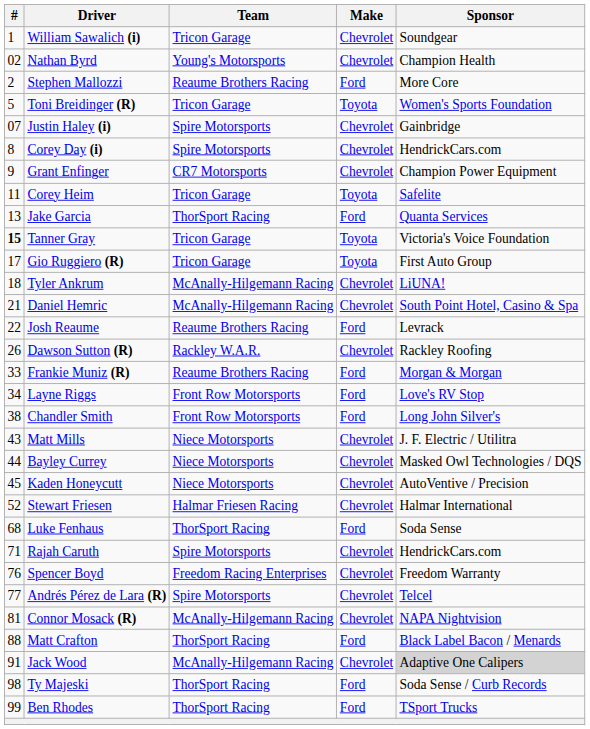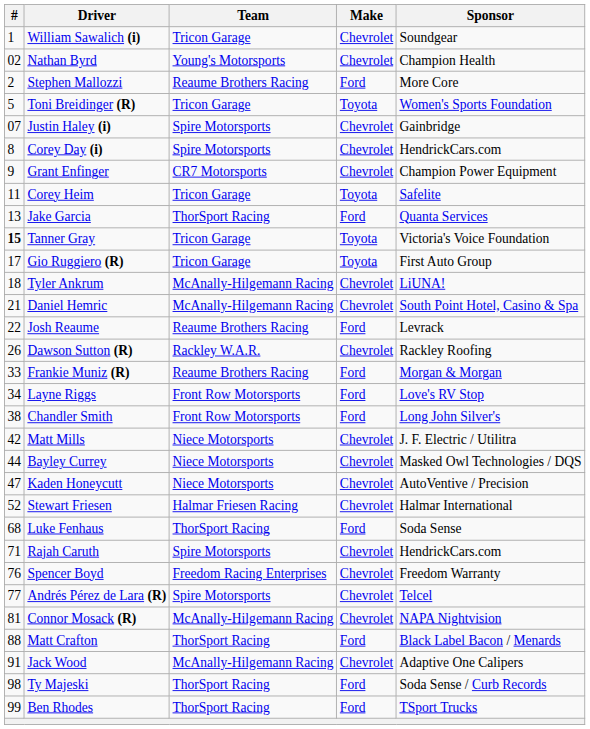 <table class="wikitable" style="font-size: 95%;">
 <tr>
 <th>#</th>
 <th>Driver</th>
 <th>Team</th>
 <th>Make</th>
 <th>Sponsor</th>
 </tr>
 <tr>
 <td>1</td>
 <td><a href='#'>William Sawalich</a> <strong>(i)</strong></td>
 <td><a href='#'>Tricon Garage</a></td>
 <td><a href='#'>Chevrolet</a></td>
 <td>Soundgear</td>
 </tr>
 <tr>
 <td>02</td>
 <td><a href='#'>Nathan Byrd</a></td>
 <td><a href='#'>Young's Motorsports</a></td>
 <td><a href='#'>Chevrolet</a></td>
 <td>Champion Health</td>
 </tr>
 <tr>
 <td>2</td>
 <td><a href='#'>Stephen Mallozzi</a></td>
 <td><a href='#'>Reaume Brothers Racing</a></td>
 <td><a href='#'>Ford</a></td>
 <td>More Core</td>
 </tr>
 <tr>
 <td>5</td>
 <td><a href='#'>Toni Breidinger</a> <strong>(R)</strong></td>
 <td><a href='#'>Tricon Garage</a></td>
 <td><a href='#'>Toyota</a></td>
 <td><a href='#'>Women's Sports Foundation</a></td>
 </tr>
 <tr>
 <td>07</td>
 <td><a href='#'>Justin Haley</a> <strong>(i)</strong></td>
 <td><a href='#'>Spire Motorsports</a></td>
 <td><a href='#'>Chevrolet</a></td>
 <td>Gainbridge</td>
 </tr>
 <tr>
 <td>8</td>
 <td><a href='#'>Corey Day</a> <strong>(i)</strong></td>
 <td><a href='#'>Spire Motorsports</a></td>
 <td><a href='#'>Chevrolet</a></td>
 <td>HendrickCars.com</td>
 </tr>
 <tr>
 <td>9</td>
 <td><a href='#'>Grant Enfinger</a></td>
 <td><a href='#'>CR7 Motorsports</a></td>
 <td><a href='#'>Chevrolet</a></td>
 <td>Champion Power Equipment</td>
 </tr>
 <tr>
 <td>11</td>
 <td><a href='#'>Corey Heim</a></td>
 <td><a href='#'>Tricon Garage</a></td>
 <td><a href='#'>Toyota</a></td>
 <td><a href='#'>Safelite</a></td>
 </tr>
 <tr>
 <td>13</td>
 <td><a href='#'>Jake Garcia</a></td>
 <td><a href='#'>ThorSport Racing</a></td>
 <td><a href='#'>Ford</a></td>
 <td><a href='#'>Quanta Services</a></td>
 </tr>
 <tr>
 <td><strong>15</strong></td>
 <td><a href='#'>Tanner Gray</a></td>
 <td><a href='#'>Tricon Garage</a></td>
 <td><a href='#'>Toyota</a></td>
 <td>Victoria's Voice Foundation</td>
 </tr>
 <tr>
 <td>17</td>
 <td><a href='#'>Gio Ruggiero</a> <strong>(R)</strong></td>
 <td><a href='#'>Tricon Garage</a></td>
 <td><a href='#'>Toyota</a></td>
 <td>First Auto Group</td>
 </tr>
 <tr>
 <td>18</td>
 <td><a href='#'>Tyler Ankrum</a></td>
 <td><a href='#'>McAnally-Hilgemann Racing</a></td>
 <td><a href='#'>Chevrolet</a></td>
 <td><a href='#'>LiUNA!</a></td>
 </tr>
 <tr>
 <td>21</td>
 <td><a href='#'>Daniel Hemric</a></td>
 <td><a href='#'>McAnally-Hilgemann Racing</a></td>
 <td><a href='#'>Chevrolet</a></td>
 <td><a href='#'>South Point Hotel, Casino & Spa</a></td>
 </tr>
 <tr>
 <td>22</td>
 <td nowrap=""><a href='#'>Josh Reaume</a></td>
 <td><a href='#'>Reaume Brothers Racing</a></td>
 <td><a href='#'>Ford</a></td>
 <td>Levrack</td>
 </tr>
 <tr>
 <td>26</td>
 <td><a href='#'>Dawson Sutton</a> <strong>(R)</strong></td>
 <td><a href='#'>Rackley W.A.R.</a></td>
 <td><a href='#'>Chevrolet</a></td>
 <td>Rackley Roofing</td>
 </tr>
 <tr>
 <td>33</td>
 <td><a href='#'>Frankie Muniz</a> <strong>(R)</strong></td>
 <td><a href='#'>Reaume Brothers Racing</a></td>
 <td><a href='#'>Ford</a></td>
 <td><a href='#'>Morgan & Morgan</a></td>
 </tr>
 <tr>
 <td>34</td>
 <td><a href='#'>Layne Riggs</a></td>
 <td><a href='#'>Front Row Motorsports</a></td>
 <td><a href='#'>Ford</a></td>
 <td><a href='#'>Love's RV Stop</a></td>
 </tr>
 <tr>
 <td>38</td>
 <td><a href='#'>Chandler Smith</a></td>
 <td><a href='#'>Front Row Motorsports</a></td>
 <td><a href='#'>Ford</a></td>
 <td><a href='#'>Long John Silver's</a></td>
 </tr>
 <tr>
-<td>43</td>
+<td>42</td>
 <td><a href='#'>Matt Mills</a></td>
 <td><a href='#'>Niece Motorsports</a></td>
 <td><a href='#'>Chevrolet</a></td>
 <td>J. F. Electric / Utilitra</td>
 </tr>
 <tr>
 <td>44</td>
 <td><a href='#'>Bayley Currey</a></td>
 <td><a href='#'>Niece Motorsports</a></td>
 <td><a href='#'>Chevrolet</a></td>
 <td>Masked Owl Technologies / DQS</td>
 </tr>
 <tr>
-<td>45</td>
+<td>47</td>
 <td><a href='#'>Kaden Honeycutt</a></td>
 <td><a href='#'>Niece Motorsports</a></td>
 <td><a href='#'>Chevrolet</a></td>
 <td>AutoVentive / Precision</td>
 </tr>
 <tr>
 <td>52</td>
 <td><a href='#'>Stewart Friesen</a></td>
 <td><a href='#'>Halmar Friesen Racing</a></td>
 <td><a href='#'>Chevrolet</a></td>
 <td>Halmar International</td>
 </tr>
 <tr>
 <td>68</td>
 <td><a href='#'>Luke Fenhaus</a></td>
 <td><a href='#'>ThorSport Racing</a></td>
 <td><a href='#'>Ford</a></td>
 <td>Soda Sense</td>
 </tr>
 <tr>
 <td>71</td>
 <td><a href='#'>Rajah Caruth</a></td>
 <td><a href='#'>Spire Motorsports</a></td>
 <td><a href='#'>Chevrolet</a></td>
 <td>HendrickCars.com</td>
 </tr>
 <tr>
 <td>76</td>
 <td><a href='#'>Spencer Boyd</a></td>
 <td><a href='#'>Freedom Racing Enterprises</a></td>
 <td><a href='#'>Chevrolet</a></td>
 <td>Freedom Warranty</td>
 </tr>
 <tr>
 <td>77</td>
 <td><a href='#'>Andrés Pérez de Lara</a> <strong>(R)</strong></td>
 <td><a href='#'>Spire Motorsports</a></td>
 <td><a href='#'>Chevrolet</a></td>
 <td><a href='#'>Telcel</a></td>
 </tr>
 <tr>
 <td>81</td>
 <td><a href='#'>Connor Mosack</a> <strong>(R)</strong></td>
 <td><a href='#'>McAnally-Hilgemann Racing</a></td>
 <td><a href='#'>Chevrolet</a></td>
 <td><a href='#'>NAPA Nightvision</a></td>
 </tr>
 <tr>
 <td>88</td>
 <td><a href='#'>Matt Crafton</a></td>
 <td><a href='#'>ThorSport Racing</a></td>
 <td><a href='#'>Ford</a></td>
 <td><a href='#'>Black Label Bacon</a> / <a href='#'>Menards</a></td>
 </tr>
 <tr>
 <td>91</td>
 <td><a href='#'>Jack Wood</a></td>
 <td><a href='#'>McAnally-Hilgemann Racing</a></td>
 <td><a href='#'>Chevrolet</a></td>
-<td style="background: lightgrey;">Adaptive One Calipers</td>
+<td>Adaptive One Calipers</td>
 </tr>
 <tr>
 <td>98</td>
 <td><a href='#'>Ty Majeski</a></td>
 <td><a href='#'>ThorSport Racing</a></td>
 <td><a href='#'>Ford</a></td>
 <td>Soda Sense / <a href='#'>Curb Records</a></td>
 </tr>
 <tr>
 <td>99</td>
 <td><a href='#'>Ben Rhodes</a></td>
 <td><a href='#'>ThorSport Racing</a></td>
 <td><a href='#'>Ford</a></td>
 <td><a href='#'>TSport Trucks</a></td>
 </tr>
 <tr>
 <th colspan="5"></th>
 </tr>
 </table>
